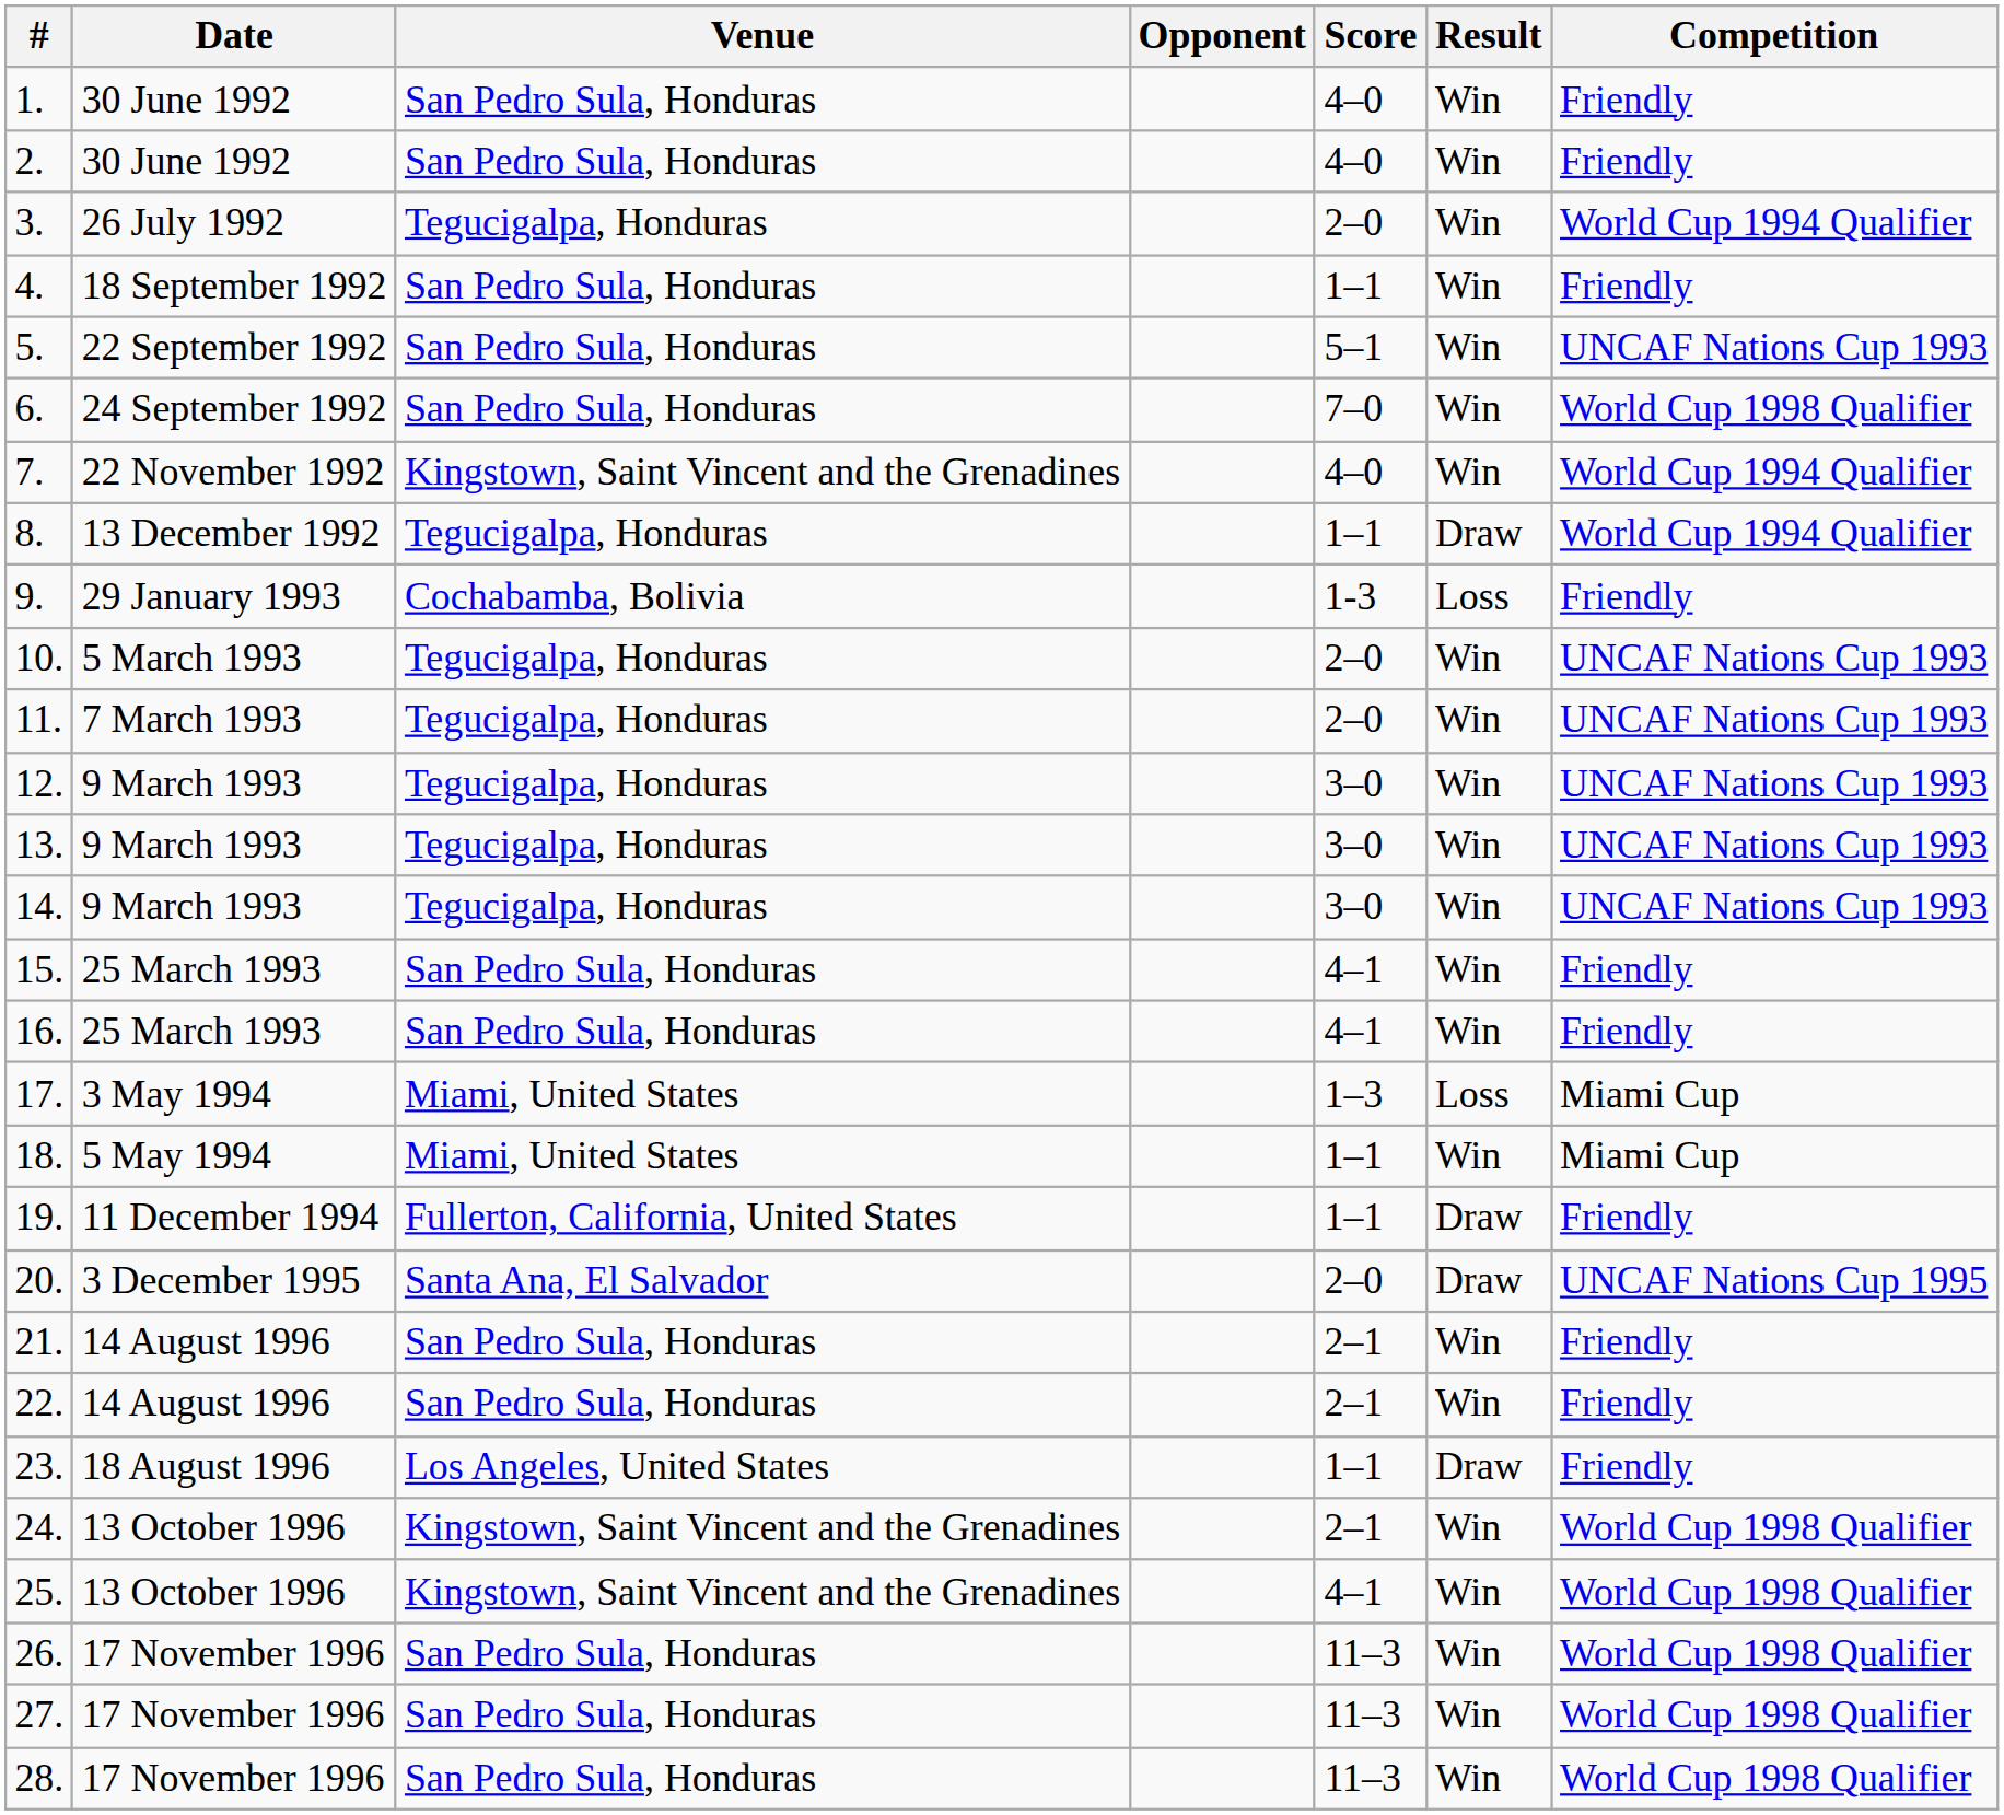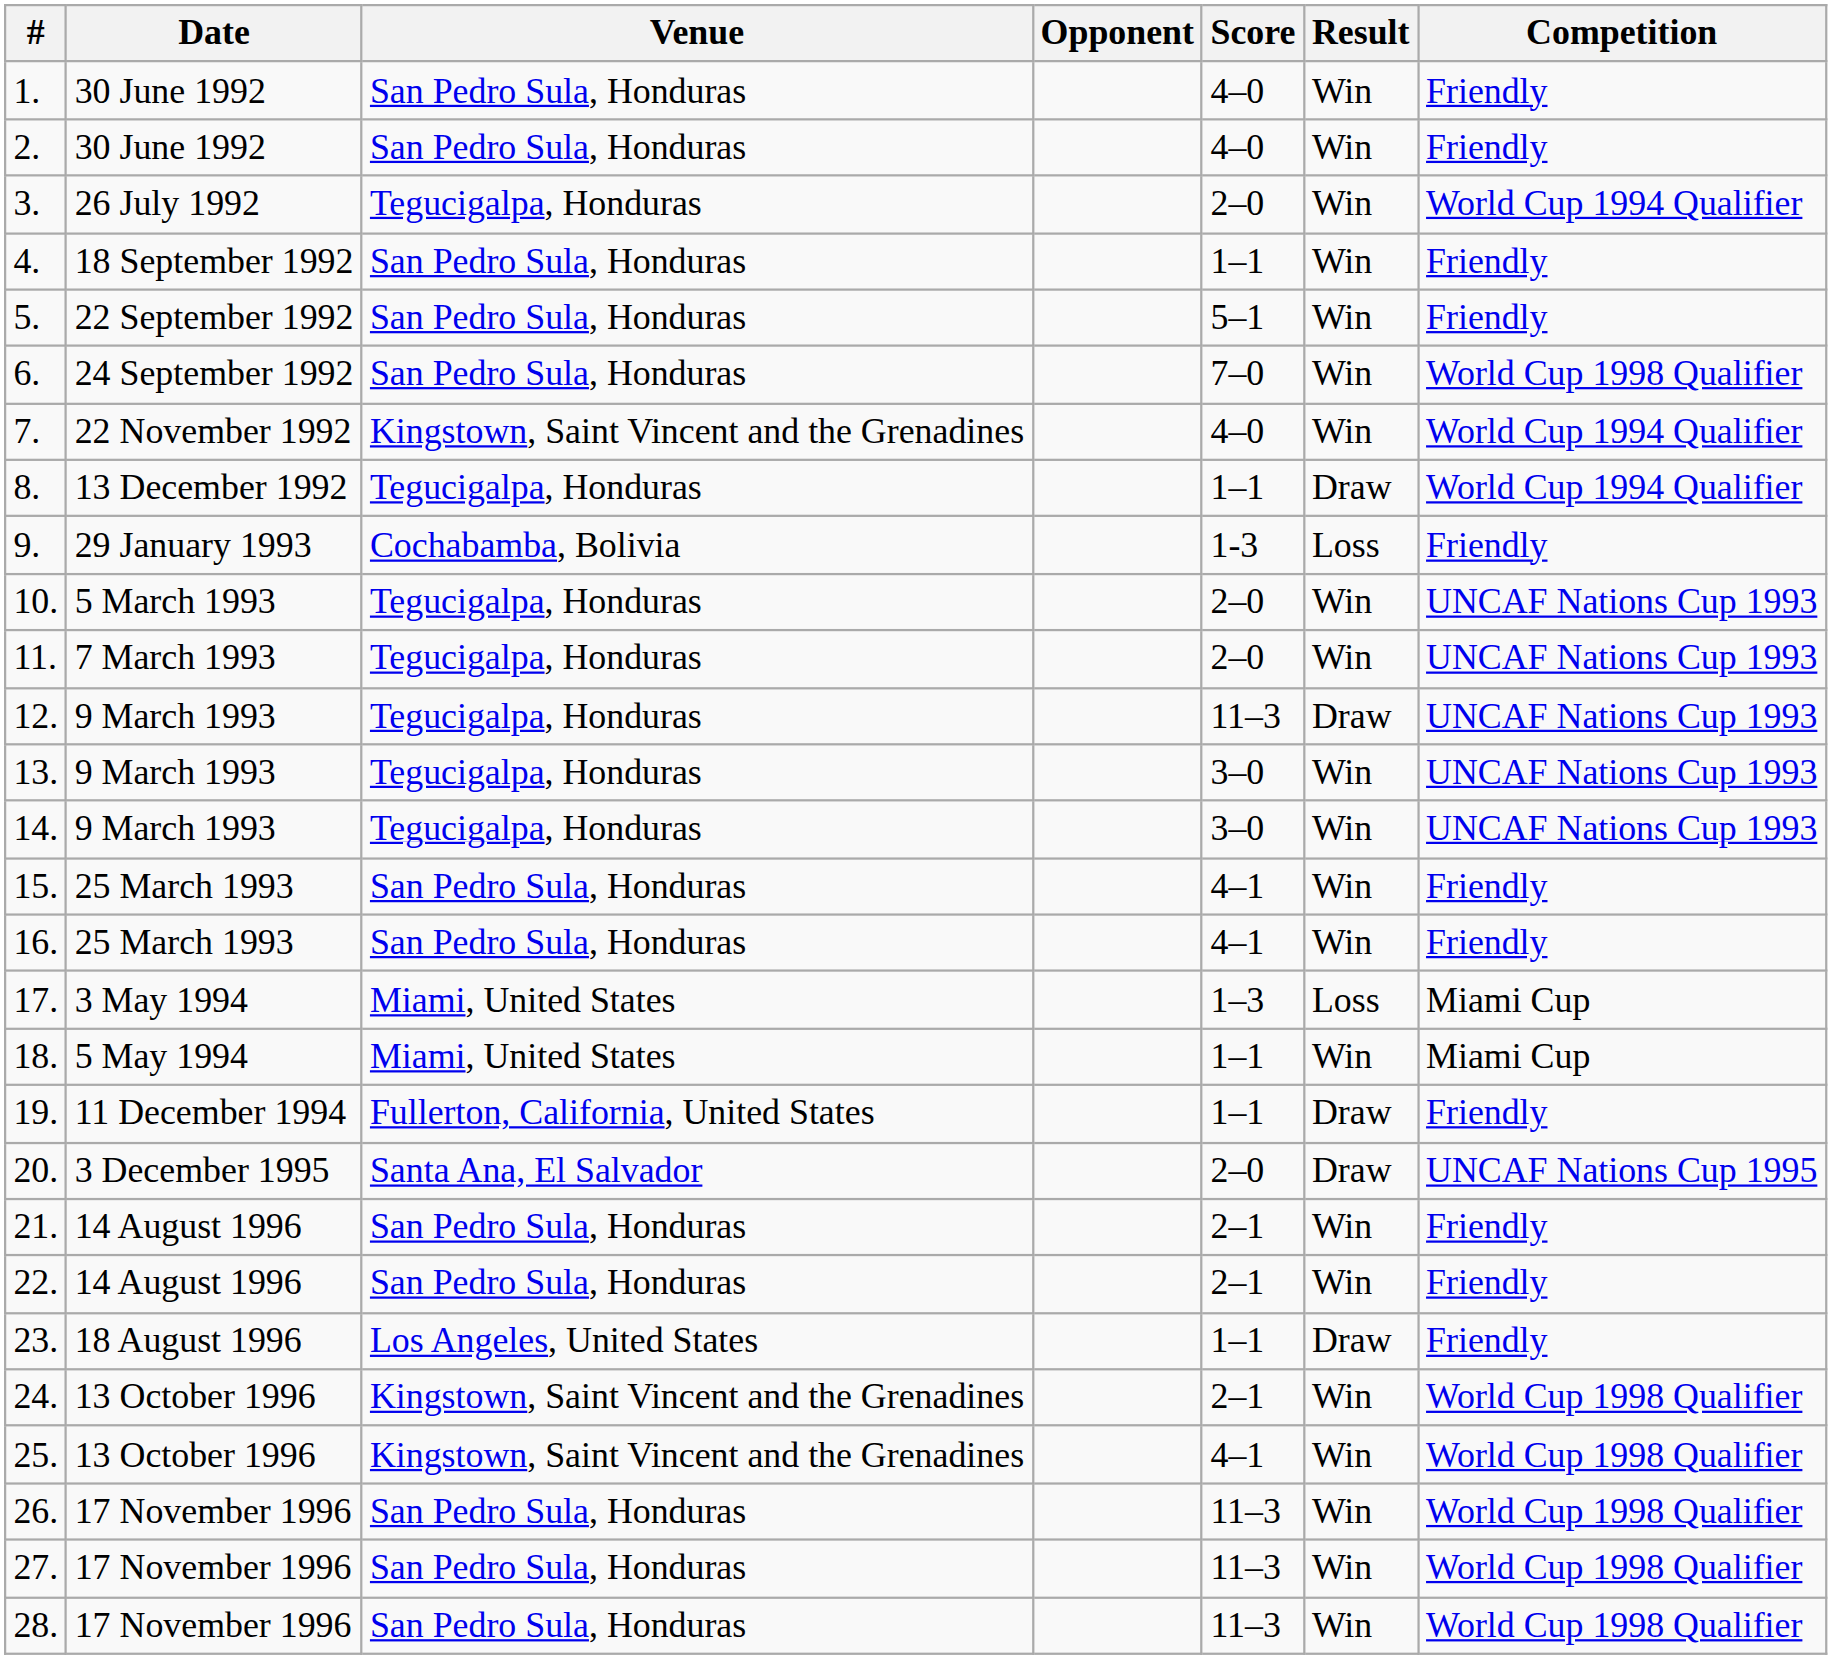 <table class="wikitable">
 <tr>
 <th>#</th>
 <th>Date</th>
 <th>Venue</th>
 <th>Opponent</th>
 <th>Score</th>
 <th>Result</th>
 <th>Competition</th>
 </tr>
 <tr>
 <td>1.</td>
 <td>30 June 1992</td>
 <td><a href='#'>San Pedro Sula</a>,  Honduras</td>
 <td></td>
 <td>4–0</td>
 <td>Win</td>
 <td><a href='#'>Friendly</a></td>
 </tr>
 <tr>
 <td>2.</td>
 <td>30 June 1992</td>
 <td><a href='#'>San Pedro Sula</a>,  Honduras</td>
 <td></td>
 <td>4–0</td>
 <td>Win</td>
 <td><a href='#'>Friendly</a></td>
 </tr>
 <tr>
 <td>3.</td>
 <td>26 July 1992</td>
 <td><a href='#'>Tegucigalpa</a>, Honduras</td>
 <td></td>
 <td>2–0</td>
 <td>Win</td>
 <td><a href='#'>World Cup 1994 Qualifier</a></td>
 </tr>
 <tr>
 <td>4.</td>
 <td>18 September 1992</td>
 <td><a href='#'>San Pedro Sula</a>,  Honduras</td>
 <td></td>
 <td>1–1</td>
 <td>Win</td>
 <td><a href='#'>Friendly</a></td>
 </tr>
 <tr>
 <td>5.</td>
 <td>22 September 1992</td>
 <td><a href='#'>San Pedro Sula</a>,  Honduras</td>
 <td></td>
 <td>5–1</td>
 <td>Win</td>
-<td><a href='#'>UNCAF Nations Cup 1993</a></td>
+<td><a href='#'>Friendly</a></td>
 </tr>
 <tr>
 <td>6.</td>
 <td>24 September 1992</td>
 <td><a href='#'>San Pedro Sula</a>,  Honduras</td>
 <td></td>
 <td>7–0</td>
 <td>Win</td>
 <td><a href='#'>World Cup 1998 Qualifier</a></td>
 </tr>
 <tr>
 <td>7.</td>
 <td>22 November 1992</td>
 <td><a href='#'>Kingstown</a>, Saint Vincent and the Grenadines</td>
 <td></td>
 <td>4–0</td>
 <td>Win</td>
 <td><a href='#'>World Cup 1994 Qualifier</a></td>
 </tr>
 <tr>
 <td>8.</td>
 <td>13 December 1992</td>
 <td><a href='#'>Tegucigalpa</a>, Honduras</td>
 <td></td>
 <td>1–1</td>
 <td>Draw</td>
 <td><a href='#'>World Cup 1994 Qualifier</a></td>
 </tr>
 <tr>
 <td>9.</td>
 <td>29 January 1993</td>
 <td><a href='#'>Cochabamba</a>, Bolivia</td>
 <td></td>
 <td>1-3</td>
 <td>Loss</td>
 <td><a href='#'>Friendly</a></td>
 </tr>
 <tr>
 <td>10.</td>
 <td>5 March 1993</td>
 <td><a href='#'>Tegucigalpa</a>, Honduras</td>
 <td></td>
 <td>2–0</td>
 <td>Win</td>
 <td><a href='#'>UNCAF Nations Cup 1993</a></td>
 </tr>
 <tr>
 <td>11.</td>
 <td>7 March 1993</td>
 <td><a href='#'>Tegucigalpa</a>, Honduras</td>
 <td></td>
 <td>2–0</td>
 <td>Win</td>
 <td><a href='#'>UNCAF Nations Cup 1993</a></td>
 </tr>
 <tr>
 <td>12.</td>
 <td>9 March 1993</td>
 <td><a href='#'>Tegucigalpa</a>, Honduras</td>
 <td></td>
-<td>3–0</td>
-<td>Win</td>
+<td>11–3</td>
+<td>Draw</td>
 <td><a href='#'>UNCAF Nations Cup 1993</a></td>
 </tr>
 <tr>
 <td>13.</td>
 <td>9 March 1993</td>
 <td><a href='#'>Tegucigalpa</a>, Honduras</td>
 <td></td>
 <td>3–0</td>
 <td>Win</td>
 <td><a href='#'>UNCAF Nations Cup 1993</a></td>
 </tr>
 <tr>
 <td>14.</td>
 <td>9 March 1993</td>
 <td><a href='#'>Tegucigalpa</a>, Honduras</td>
 <td></td>
 <td>3–0</td>
 <td>Win</td>
 <td><a href='#'>UNCAF Nations Cup 1993</a></td>
 </tr>
 <tr>
 <td>15.</td>
 <td>25 March 1993</td>
 <td><a href='#'>San Pedro Sula</a>,  Honduras</td>
 <td></td>
 <td>4–1</td>
 <td>Win</td>
 <td><a href='#'>Friendly</a></td>
 </tr>
 <tr>
 <td>16.</td>
 <td>25 March 1993</td>
 <td><a href='#'>San Pedro Sula</a>,  Honduras</td>
 <td></td>
 <td>4–1</td>
 <td>Win</td>
 <td><a href='#'>Friendly</a></td>
 </tr>
 <tr>
 <td>17.</td>
 <td>3 May 1994</td>
 <td><a href='#'>Miami</a>, United States</td>
 <td></td>
 <td>1–3</td>
 <td>Loss</td>
 <td>Miami Cup</td>
 </tr>
 <tr>
 <td>18.</td>
 <td>5 May 1994</td>
 <td><a href='#'>Miami</a>, United States</td>
 <td></td>
 <td>1–1</td>
 <td>Win</td>
 <td>Miami Cup</td>
 </tr>
 <tr>
 <td>19.</td>
 <td>11 December 1994</td>
 <td><a href='#'>Fullerton, California</a>, United States</td>
 <td></td>
 <td>1–1</td>
 <td>Draw</td>
 <td><a href='#'>Friendly</a></td>
 </tr>
 <tr>
 <td>20.</td>
 <td>3 December 1995</td>
 <td><a href='#'>Santa Ana, El Salvador</a></td>
 <td></td>
 <td>2–0</td>
 <td>Draw</td>
 <td><a href='#'>UNCAF Nations Cup 1995</a></td>
 </tr>
 <tr>
 <td>21.</td>
 <td>14 August 1996</td>
 <td><a href='#'>San Pedro Sula</a>, Honduras</td>
 <td></td>
 <td>2–1</td>
 <td>Win</td>
 <td><a href='#'>Friendly</a></td>
 </tr>
 <tr>
 <td>22.</td>
 <td>14 August 1996</td>
 <td><a href='#'>San Pedro Sula</a>, Honduras</td>
 <td></td>
 <td>2–1</td>
 <td>Win</td>
 <td><a href='#'>Friendly</a></td>
 </tr>
 <tr>
 <td>23.</td>
 <td>18 August 1996</td>
 <td><a href='#'>Los Angeles</a>, United States</td>
 <td></td>
 <td>1–1</td>
 <td>Draw</td>
 <td><a href='#'>Friendly</a></td>
 </tr>
 <tr>
 <td>24.</td>
 <td>13 October 1996</td>
 <td><a href='#'>Kingstown</a>, Saint Vincent and the Grenadines</td>
 <td></td>
 <td>2–1</td>
 <td>Win</td>
 <td><a href='#'>World Cup 1998 Qualifier</a></td>
 </tr>
 <tr>
 <td>25.</td>
 <td>13 October 1996</td>
 <td><a href='#'>Kingstown</a>, Saint Vincent and the Grenadines</td>
 <td></td>
 <td>4–1</td>
 <td>Win</td>
 <td><a href='#'>World Cup 1998 Qualifier</a></td>
 </tr>
 <tr>
 <td>26.</td>
 <td>17 November 1996</td>
 <td><a href='#'>San Pedro Sula</a>, Honduras</td>
 <td></td>
 <td>11–3</td>
 <td>Win</td>
 <td><a href='#'>World Cup 1998 Qualifier</a></td>
 </tr>
 <tr>
 <td>27.</td>
 <td>17 November 1996</td>
 <td><a href='#'>San Pedro Sula</a>, Honduras</td>
 <td></td>
 <td>11–3</td>
 <td>Win</td>
 <td><a href='#'>World Cup 1998 Qualifier</a></td>
 </tr>
 <tr>
 <td>28.</td>
 <td>17 November 1996</td>
 <td><a href='#'>San Pedro Sula</a>, Honduras</td>
 <td></td>
 <td>11–3</td>
 <td>Win</td>
 <td><a href='#'>World Cup 1998 Qualifier</a></td>
 </tr>
 </table>
